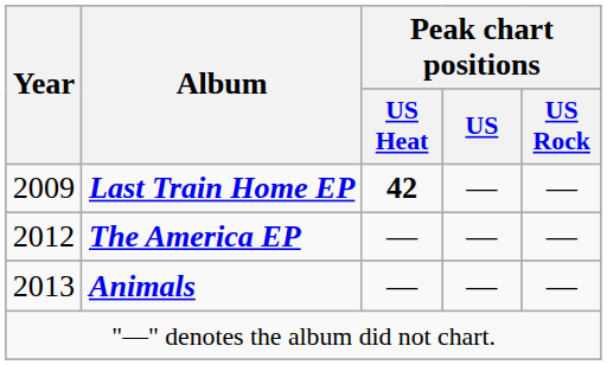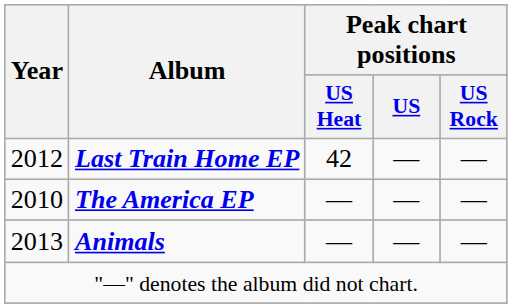 <table class="wikitable">
 <tr>
 <th rowspan="2">Year</th>
 <th rowspan="2">Album</th>
 <th colspan="3">Peak chart positions</th>
 </tr>
 <tr style="font-size:smaller;">
 <th width="35"><a href='#'>US<br>Heat</a><br></th>
 <th width="35"><a href='#'>US</a><br></th>
 <th width="35"><a href='#'>US Rock</a><br></th>
 </tr>
 <tr>
-<td>2009</td>
+<td>2012</td>
 <td><strong><em><a href='#'>Last Train Home EP</a></em></strong> </td>
-<td align="center"><strong>42</strong></td>
+<td align="center">42</td>
 <td align="center">—</td>
 <td align="center">—</td>
 </tr>
 <tr>
-<td>2012</td>
+<td>2010</td>
 <td><strong><em><a href='#'>The America EP</a></em></strong> </td>
 <td align="center">—</td>
 <td align="center">—</td>
 <td align="center">—</td>
 </tr>
 <tr>
 <td>2013</td>
 <td><strong><em><a href='#'>Animals</a></em></strong> </td>
 <td align="center">—</td>
 <td align="center">—</td>
 <td align="center">—</td>
 </tr>
 <tr>
 <td align="center" colspan="8"><small>"—" denotes the album did not chart.</small></td>
 </tr>
 </table>
